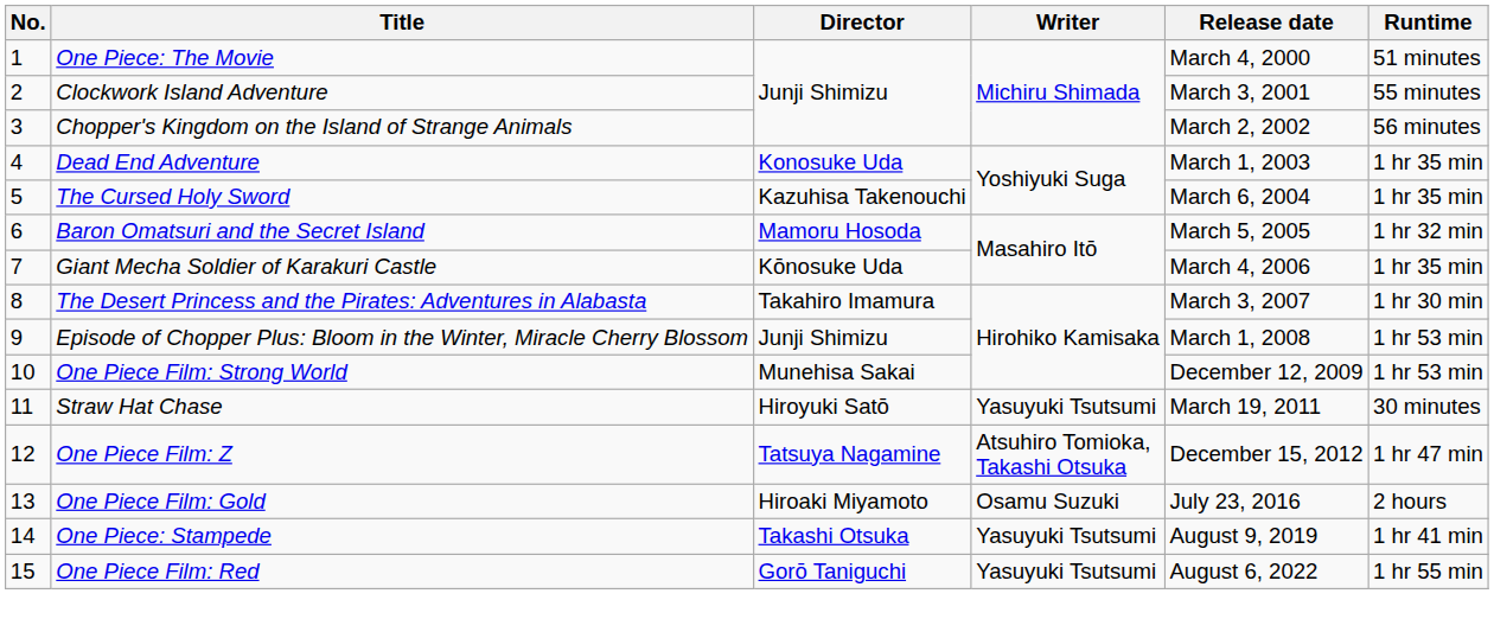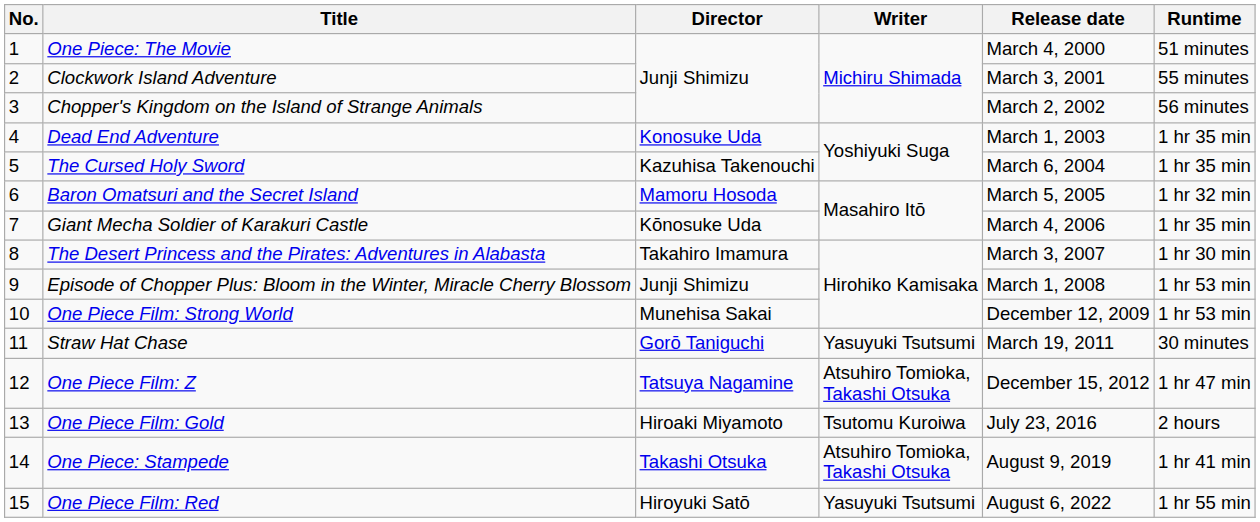 <table class="wikitable" style="font-size: 100%;">
 <tr>
 <th>No.</th>
 <th><strong>Title</strong></th>
 <th><strong>Director</strong></th>
 <th><strong>Writer</strong></th>
 <th><strong>Release date</strong></th>
 <th><strong>Runtime</strong></th>
 </tr>
 <tr>
 <td>1</td>
 <td><em><a href='#'>One Piece: The Movie</a></em></td>
 <td rowspan="3">Junji Shimizu</td>
 <td rowspan="3"><a href='#'>Michiru Shimada</a></td>
 <td>March 4, 2000</td>
 <td>51 minutes</td>
 </tr>
 <tr>
 <td>2</td>
 <td><em>Clockwork Island Adventure</em></td>
 <td>March 3, 2001</td>
 <td>55 minutes</td>
 </tr>
 <tr>
 <td>3</td>
 <td><em>Chopper's Kingdom on the Island of Strange Animals</em></td>
 <td>March 2, 2002</td>
 <td>56 minutes</td>
 </tr>
 <tr>
 <td>4</td>
 <td><em><a href='#'>Dead End Adventure</a></em></td>
 <td><a href='#'>Konosuke Uda</a></td>
 <td rowspan="2">Yoshiyuki Suga</td>
 <td>March 1, 2003</td>
 <td>1 hr 35 min</td>
 </tr>
 <tr>
 <td>5</td>
 <td><em><a href='#'>The Cursed Holy Sword</a></em></td>
 <td>Kazuhisa Takenouchi</td>
 <td>March 6, 2004</td>
 <td>1 hr 35 min</td>
 </tr>
 <tr>
 <td>6</td>
 <td><em><a href='#'>Baron Omatsuri and the Secret Island</a></em></td>
 <td><a href='#'>Mamoru Hosoda</a></td>
 <td rowspan="2">Masahiro Itō</td>
 <td>March 5, 2005</td>
 <td>1 hr 32 min</td>
 </tr>
 <tr>
 <td>7</td>
 <td><em>Giant Mecha Soldier of Karakuri Castle</em></td>
 <td>Kōnosuke Uda</td>
 <td>March 4, 2006</td>
 <td>1 hr 35 min</td>
 </tr>
 <tr>
 <td>8</td>
 <td><em><a href='#'>The Desert Princess and the Pirates: Adventures in Alabasta</a></em></td>
 <td>Takahiro Imamura</td>
 <td rowspan="3">Hirohiko Kamisaka</td>
 <td>March 3, 2007</td>
 <td>1 hr 30 min</td>
 </tr>
 <tr>
 <td>9</td>
 <td><em>Episode of Chopper Plus: Bloom in the Winter, Miracle Cherry Blossom</em></td>
 <td>Junji Shimizu</td>
 <td>March 1, 2008</td>
 <td>1 hr 53 min</td>
 </tr>
 <tr>
 <td>10</td>
 <td><em><a href='#'>One Piece Film: Strong World</a></em></td>
 <td>Munehisa Sakai</td>
 <td>December 12, 2009</td>
 <td>1 hr 53 min</td>
 </tr>
 <tr>
 <td>11</td>
 <td><em>Straw Hat Chase</em></td>
-<td>Hiroyuki Satō</td>
+<td><a href='#'>Gorō Taniguchi</a></td>
 <td>Yasuyuki Tsutsumi</td>
 <td>March 19, 2011</td>
 <td>30 minutes</td>
 </tr>
 <tr>
 <td>12</td>
 <td><em><a href='#'>One Piece Film: Z</a></em></td>
 <td><a href='#'>Tatsuya Nagamine</a></td>
 <td>Atsuhiro Tomioka,<br><a href='#'>Takashi Otsuka</a></td>
 <td>December 15, 2012</td>
 <td>1 hr 47 min</td>
 </tr>
 <tr>
 <td>13</td>
 <td><em><a href='#'>One Piece Film: Gold</a></em></td>
 <td>Hiroaki Miyamoto</td>
-<td>Osamu Suzuki</td>
+<td>Tsutomu Kuroiwa</td>
 <td>July 23, 2016</td>
 <td>2 hours</td>
 </tr>
 <tr>
 <td>14</td>
 <td><em><a href='#'>One Piece: Stampede</a></em></td>
 <td><a href='#'>Takashi Otsuka</a></td>
-<td>Yasuyuki Tsutsumi</td>
+<td>Atsuhiro Tomioka,<br><a href='#'>Takashi Otsuka</a></td>
 <td>August 9, 2019</td>
 <td>1 hr 41 min</td>
 </tr>
 <tr>
 <td>15</td>
 <td><em><a href='#'>One Piece Film: Red</a></em></td>
-<td><a href='#'>Gorō Taniguchi</a></td>
+<td>Hiroyuki Satō</td>
 <td>Yasuyuki Tsutsumi</td>
 <td>August 6, 2022</td>
 <td>1 hr 55 min</td>
 </tr>
 </table>
